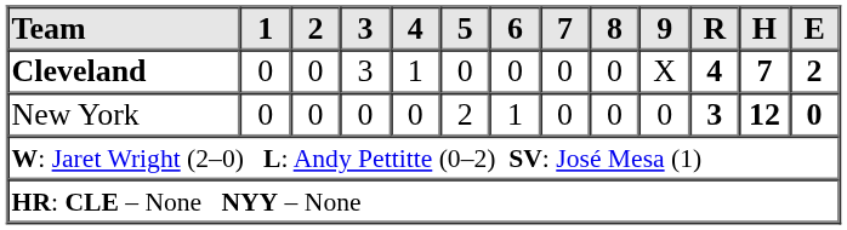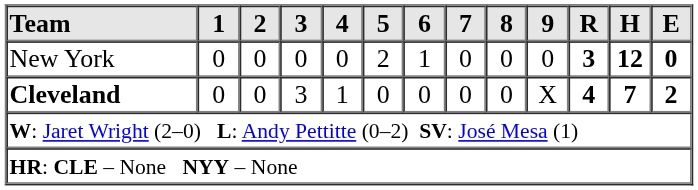 <table border=1 cellspacing=0 width=425 style="margin-left:3em;">
 <tr style="text-align:center; background-color:#e6e6e6;">
 <th align=left width=28%>Team</th>
 <th width=6%>1</th>
 <th width=6%>2</th>
 <th width=6%>3</th>
 <th width=6%>4</th>
 <th width=6%>5</th>
 <th width=6%>6</th>
 <th width=6%>7</th>
 <th width=6%>8</th>
 <th width=6%>9</th>
 <th width=6%>R</th>
 <th width=6%>H</th>
 <th width=6%>E</th>
 </tr>
 <tr style="text-align:center;">
+<td align=left>New York</td>
+<td>0</td>
+<td>0</td>
+<td>0</td>
+<td>0</td>
+<td>2</td>
+<td>1</td>
+<td>0</td>
+<td>0</td>
+<td>0</td>
+<td><strong>3</strong></td>
+<td><strong>12</strong></td>
+<td><strong>0</strong></td>
+</tr>
+<tr style="text-align:center;">
 <td align=left><strong>Cleveland</strong></td>
 <td>0</td>
 <td>0</td>
 <td>3</td>
 <td>1</td>
 <td>0</td>
 <td>0</td>
 <td>0</td>
 <td>0</td>
 <td>X</td>
 <td><strong>4</strong></td>
 <td><strong>7</strong></td>
 <td><strong>2</strong></td>
 </tr>
-<tr style="text-align:center;">
-<td align=left>New York</td>
-<td>0</td>
-<td>0</td>
-<td>0</td>
-<td>0</td>
-<td>2</td>
-<td>1</td>
-<td>0</td>
-<td>0</td>
-<td>0</td>
-<td><strong>3</strong></td>
-<td><strong>12</strong></td>
-<td><strong>0</strong></td>
-</tr>
 <tr style="text-align:left;">
 <td colspan=13><small><strong>W</strong>: <a href='#'>Jaret Wright</a> (2–0)   <strong>L</strong>: <a href='#'>Andy Pettitte</a> (0–2)  <strong>SV</strong>: <a href='#'>José Mesa</a> (1)</small></td>
 </tr>
 <tr style="text-align:left;">
 <td colspan=13><small><strong>HR</strong>: <strong>CLE</strong> – None   <strong>NYY</strong> – None</small></td>
 </tr>
 </table>
